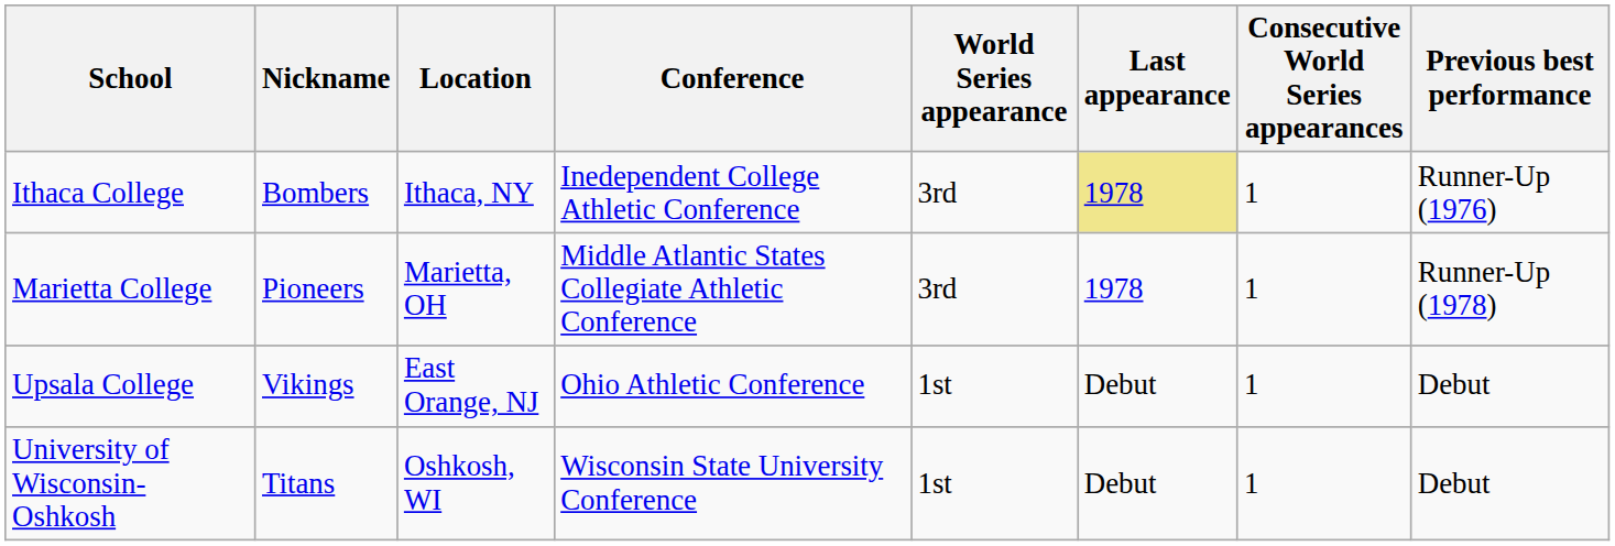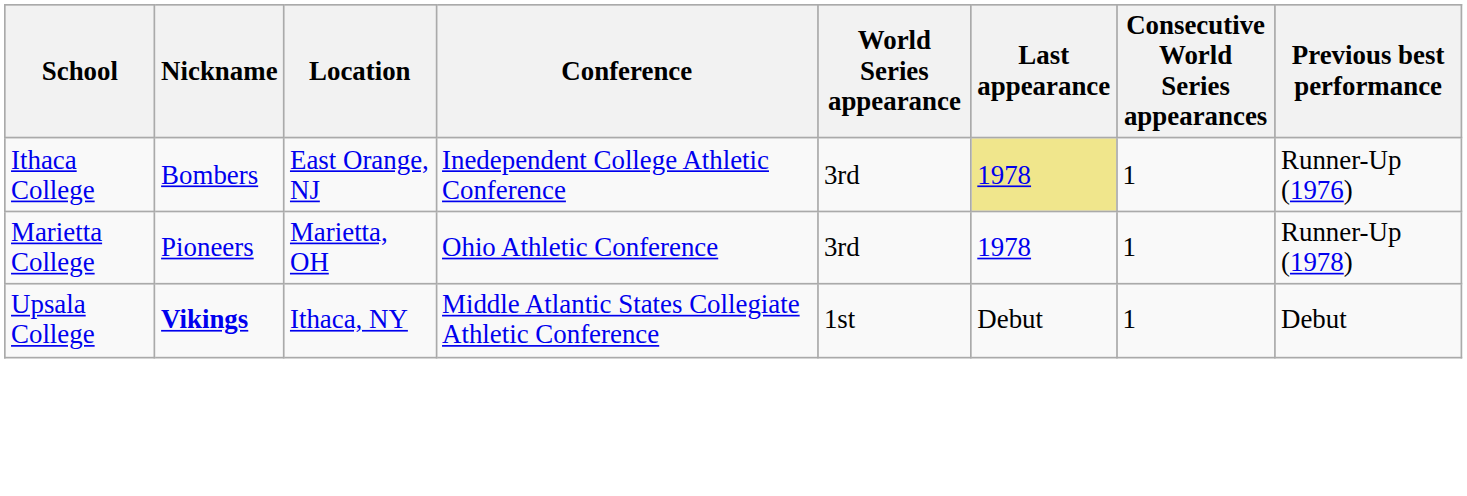 <table class="wikitable sortable">
 <tr>
 <th>School</th>
 <th>Nickname</th>
 <th>Location</th>
 <th>Conference</th>
 <th data-sort-type="number">World Series<br>appearance</th>
 <th data-sort-type="number">Last<br>appearance</th>
 <th>Consecutive<br>World Series<br>appearances</th>
 <th>Previous best<br>performance</th>
 </tr>
 <tr>
 <td><a href='#'>Ithaca College</a></td>
 <td><a href='#'>Bombers</a></td>
-<td><a href='#'>Ithaca, NY</a></td>
+<td><a href='#'>East Orange, NJ</a></td>
 <td><a href='#'>Inedependent College Athletic Conference</a></td>
 <td>3rd</td>
 <td style="background: khaki;"><a href='#'>1978</a></td>
 <td>1</td>
 <td>Runner-Up (<a href='#'>1976</a>)</td>
 </tr>
 <tr>
 <td><a href='#'>Marietta College</a></td>
 <td><a href='#'>Pioneers</a></td>
 <td><a href='#'>Marietta, OH</a></td>
-<td><a href='#'>Middle Atlantic States Collegiate Athletic Conference</a></td>
+<td><a href='#'>Ohio Athletic Conference</a></td>
 <td>3rd</td>
 <td><a href='#'>1978</a></td>
 <td>1</td>
 <td>Runner-Up (<a href='#'>1978</a>)</td>
 </tr>
 <tr>
 <td><a href='#'>Upsala College</a></td>
-<td><a href='#'>Vikings</a></td>
-<td><a href='#'>East Orange, NJ</a></td>
-<td><a href='#'>Ohio Athletic Conference</a></td>
-<td>1st</td>
-<td>Debut</td>
-<td>1</td>
-<td>Debut</td>
-</tr>
-<tr>
-<td><a href='#'>University of Wisconsin-Oshkosh</a></td>
-<td><a href='#'>Titans</a></td>
-<td><a href='#'>Oshkosh, WI</a></td>
-<td><a href='#'>Wisconsin State University Conference</a></td>
+<td><strong><a href='#'>Vikings</a></strong></td>
+<td><a href='#'>Ithaca, NY</a></td>
+<td><a href='#'>Middle Atlantic States Collegiate Athletic Conference</a></td>
 <td>1st</td>
 <td>Debut</td>
 <td>1</td>
 <td>Debut</td>
 </tr>
 </table>
